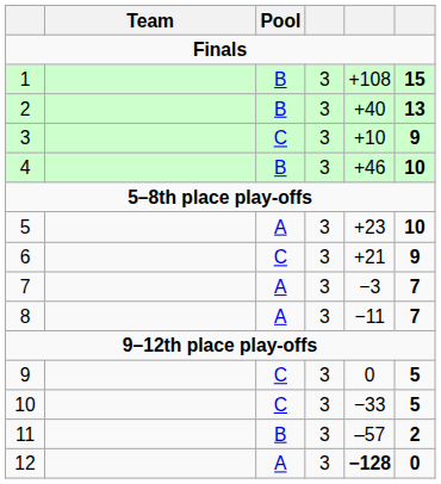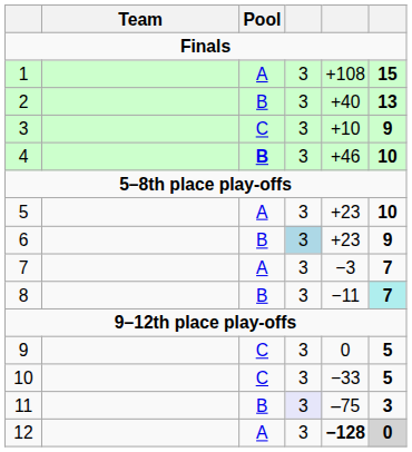 <table class="wikitable" style="font-size: 95%; text-align: center;">
 <tr>
 <th width=25></th>
 <th width=165>Team</th>
 <th width=25>Pool</th>
 <th width=25></th>
 <th width=28></th>
 <th width=25></th>
 </tr>
 <tr>
 <td colspan="15"><strong>Finals</strong></td>
 </tr>
 <tr style="background:#ccffcc;">
 <td>1</td>
 <td style="text-align:left;"></td>
-<td><a href='#'>B</a></td>
+<td><a href='#'>A</a></td>
 <td>3</td>
 <td>+108</td>
 <td><strong>15</strong></td>
 </tr>
 <tr style="background:#ccffcc;">
 <td>2</td>
 <td style="text-align:left;"></td>
 <td><a href='#'>B</a></td>
 <td>3</td>
 <td>+40</td>
 <td><strong>13</strong></td>
 </tr>
 <tr style="background:#ccffcc;">
 <td>3</td>
 <td style="text-align:left;"></td>
 <td><a href='#'>C</a></td>
 <td>3</td>
 <td>+10</td>
 <td><strong>9</strong></td>
 </tr>
 <tr style="background:#ccffcc;">
 <td>4</td>
 <td style="text-align:left;"></td>
-<td><a href='#'>B</a></td>
+<td><strong><a href='#'>B</a></strong></td>
 <td>3</td>
 <td>+46</td>
 <td><strong>10</strong></td>
 </tr>
 <tr>
 <td colspan="15"><strong>5–8th place play-offs</strong></td>
 </tr>
 <tr>
 <td>5</td>
 <td style="text-align:left;"></td>
 <td><a href='#'>A</a></td>
 <td>3</td>
 <td>+23</td>
 <td><strong>10</strong></td>
 </tr>
 <tr>
 <td>6</td>
 <td style="text-align:left;"></td>
-<td><a href='#'>C</a></td>
-<td>3</td>
-<td>+21</td>
+<td><a href='#'>B</a></td>
+<td style="background: lightblue;">3</td>
+<td>+23</td>
 <td><strong>9</strong></td>
 </tr>
 <tr>
 <td>7</td>
 <td style="text-align:left;"></td>
 <td><a href='#'>A</a></td>
 <td>3</td>
 <td>−3</td>
 <td><strong>7</strong></td>
 </tr>
 <tr>
 <td>8</td>
 <td style="text-align:left;"></td>
-<td><a href='#'>A</a></td>
+<td><a href='#'>B</a></td>
 <td>3</td>
 <td>−11</td>
-<td><strong>7</strong></td>
+<td style="background: paleturquoise;"><strong>7</strong></td>
 </tr>
 <tr>
 <td colspan="15"><strong>9–12th place play-offs</strong></td>
 </tr>
 <tr>
 <td>9</td>
 <td style="text-align:left;"></td>
 <td><a href='#'>C</a></td>
 <td>3</td>
 <td>0</td>
 <td><strong>5</strong></td>
 </tr>
 <tr>
 <td>10</td>
 <td style="text-align:left;"></td>
 <td><a href='#'>C</a></td>
 <td>3</td>
 <td>−33</td>
 <td><strong>5</strong></td>
 </tr>
 <tr>
 <td>11</td>
 <td style="text-align:left;"></td>
 <td><a href='#'>B</a></td>
-<td>3</td>
-<td>–57</td>
-<td><strong>2</strong></td>
+<td style="background: lavender;">3</td>
+<td>–75</td>
+<td><strong>3</strong></td>
 </tr>
 <tr>
 <td>12</td>
 <td style="text-align:left;"></td>
 <td><a href='#'>A</a></td>
 <td>3</td>
 <td><strong>−128</strong></td>
-<td><strong>0</strong></td>
+<td style="background: lightgrey;"><strong>0</strong></td>
 </tr>
 </table>
